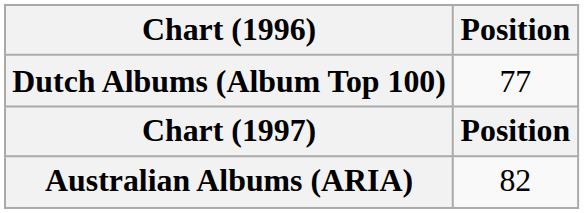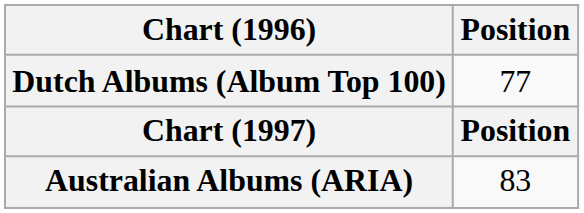 <table class="wikitable plainrowheaders" style="text-align:center">
 <tr>
 <th scope="col">Chart (1996)</th>
 <th scope="col">Position</th>
 </tr>
 <tr>
 <th scope="row">Dutch Albums (Album Top 100)</th>
 <td>77</td>
 </tr>
 <tr>
 <th scope="col">Chart (1997)</th>
 <th scope="col">Position</th>
 </tr>
 <tr>
 <th scope="row">Australian Albums (ARIA)</th>
-<td>82</td>
+<td>83</td>
 </tr>
 </table>
